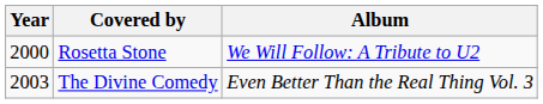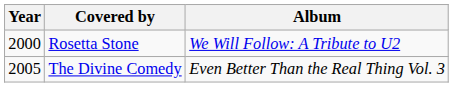 <table class="wikitable">
 <tr>
 <th>Year</th>
 <th>Covered by</th>
 <th>Album</th>
 </tr>
 <tr>
 <td>2000</td>
 <td><a href='#'>Rosetta Stone</a></td>
 <td><em><a href='#'>We Will Follow: A Tribute to U2</a></em></td>
 </tr>
 <tr>
-<td>2003</td>
+<td>2005</td>
 <td><a href='#'>The Divine Comedy</a></td>
 <td><em>Even Better Than the Real Thing Vol. 3</em></td>
 </tr>
 </table>
